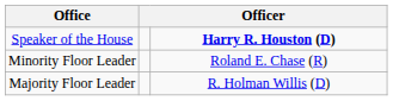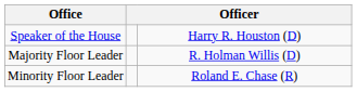 <table class="wikitable" style="text-align:center">
 <tr>
 <th width="35%">Office</th>
 <th colspan=2 width="65%">Officer</th>
 </tr>
 <tr>
 <td><a href='#'>Speaker of the House</a></td>
 <td></td>
-<td><strong><a href='#'>Harry R. Houston</a> (<a href='#'>D</a>)</strong></td>
+<td><a href='#'>Harry R. Houston</a> (<a href='#'>D</a>)</td>
+</tr>
+<tr>
+<td>Majority Floor Leader</td>
+<td></td>
+<td><a href='#'>R. Holman Willis</a> (<a href='#'>D</a>)</td>
 </tr>
 <tr>
 <td>Minority Floor Leader</td>
 <td></td>
 <td><a href='#'>Roland E. Chase</a> (<a href='#'>R</a>)</td>
 </tr>
-<tr>
-<td>Majority Floor Leader</td>
-<td></td>
-<td><a href='#'>R. Holman Willis</a> (<a href='#'>D</a>)</td>
-</tr>
 </table>
